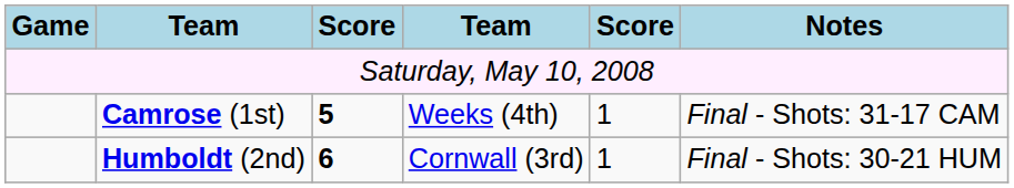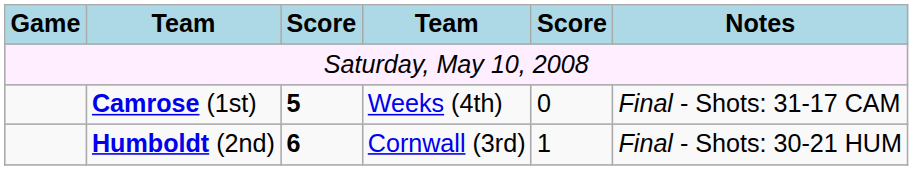 <table class="wikitable">
 <tr>
 <th style="background:lightblue;">Game</th>
 <th style="background:lightblue;">Team</th>
 <th style="background:lightblue;">Score</th>
 <th style="background:lightblue;">Team</th>
 <th style="background:lightblue;">Score</th>
 <th style="background:lightblue;">Notes</th>
 </tr>
 <tr align=center bgcolor="ffeeff">
 <td colspan="11"><em>Saturday, May 10, 2008</em></td>
 </tr>
 <tr bgcolor=>
 <td></td>
 <td><strong><a href='#'>Camrose</a></strong> (1st)</td>
 <td><strong>5</strong></td>
 <td><a href='#'>Weeks</a> (4th)</td>
-<td>1</td>
+<td>0</td>
 <td><em>Final</em> - Shots: 31-17 CAM</td>
 </tr>
 <tr bgcolor=>
 <td></td>
 <td><strong><a href='#'>Humboldt</a></strong> (2nd)</td>
 <td><strong>6</strong></td>
 <td><a href='#'>Cornwall</a> (3rd)</td>
 <td>1</td>
 <td><em>Final</em> - Shots: 30-21 HUM</td>
 </tr>
 </table>
